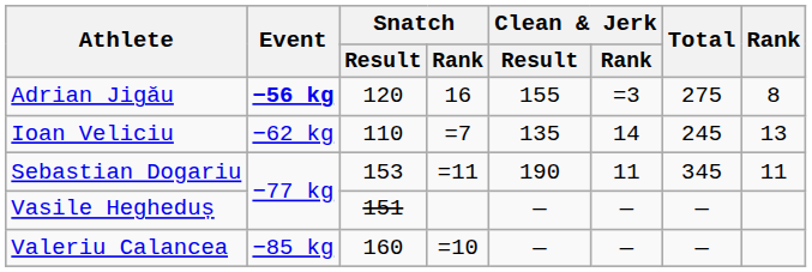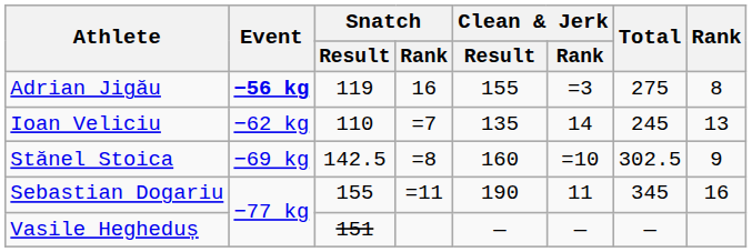 <table class="wikitable" style="font-size:90%">
 <tr>
 <th rowspan="2">Athlete</th>
 <th rowspan="2">Event</th>
 <th colspan="2">Snatch</th>
 <th colspan="2">Clean & Jerk</th>
 <th rowspan="2">Total</th>
 <th rowspan="2">Rank</th>
 </tr>
 <tr style="font-size:95%">
 <th>Result</th>
 <th>Rank</th>
 <th>Result</th>
 <th>Rank</th>
 </tr>
 <tr align=center>
 <td align=left><a href='#'>Adrian Jigău</a></td>
 <td align=left><strong><a href='#'>−56 kg</a></strong></td>
-<td>120</td>
+<td>119</td>
 <td>16</td>
 <td>155</td>
 <td>=3</td>
 <td>275</td>
 <td>8</td>
 </tr>
 <tr align=center>
 <td align=left><a href='#'>Ioan Veliciu</a></td>
 <td align=left><a href='#'>−62 kg</a></td>
 <td>110</td>
 <td>=7</td>
 <td>135</td>
 <td>14</td>
 <td>245</td>
 <td>13</td>
 </tr>
 <tr align=center>
+<td align=left><a href='#'>Stănel Stoica</a></td>
+<td align=left><a href='#'>−69 kg</a></td>
+<td>142.5</td>
+<td>=8</td>
+<td>160</td>
+<td>=10</td>
+<td>302.5</td>
+<td>9</td>
+</tr>
+<tr align=center>
 <td align=left><a href='#'>Sebastian Dogariu</a></td>
 <td align=left rowspan=2><a href='#'>−77 kg</a></td>
-<td>153</td>
+<td>155</td>
 <td>=11</td>
 <td>190</td>
 <td>11</td>
 <td>345</td>
-<td>11</td>
+<td>16</td>
 </tr>
 <tr align=center>
 <td align=left><a href='#'>Vasile Hegheduș</a></td>
 <td><s>151</s></td>
 <td></td>
 <td>—</td>
 <td>—</td>
 <td>—</td>
 <td></td>
 </tr>
-<tr align=center>
-<td align=left><a href='#'>Valeriu Calancea</a></td>
-<td align=left><a href='#'>−85 kg</a></td>
-<td>160</td>
-<td>=10</td>
-<td>—</td>
-<td>—</td>
-<td>—</td>
-<td></td>
-</tr>
 </table>
